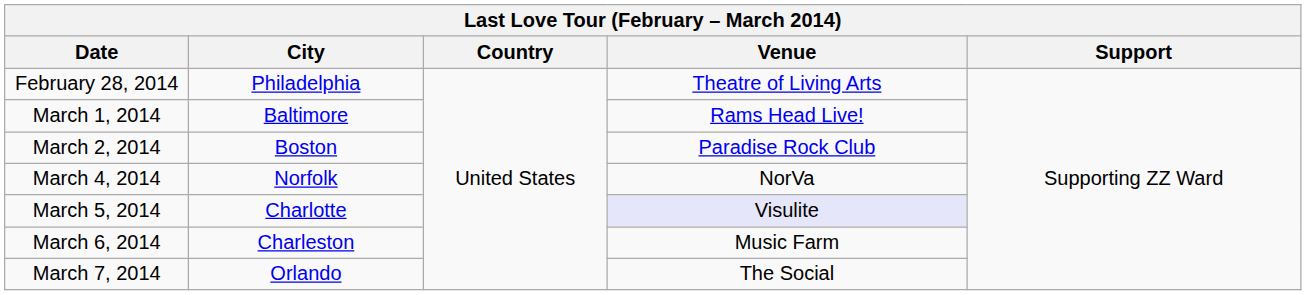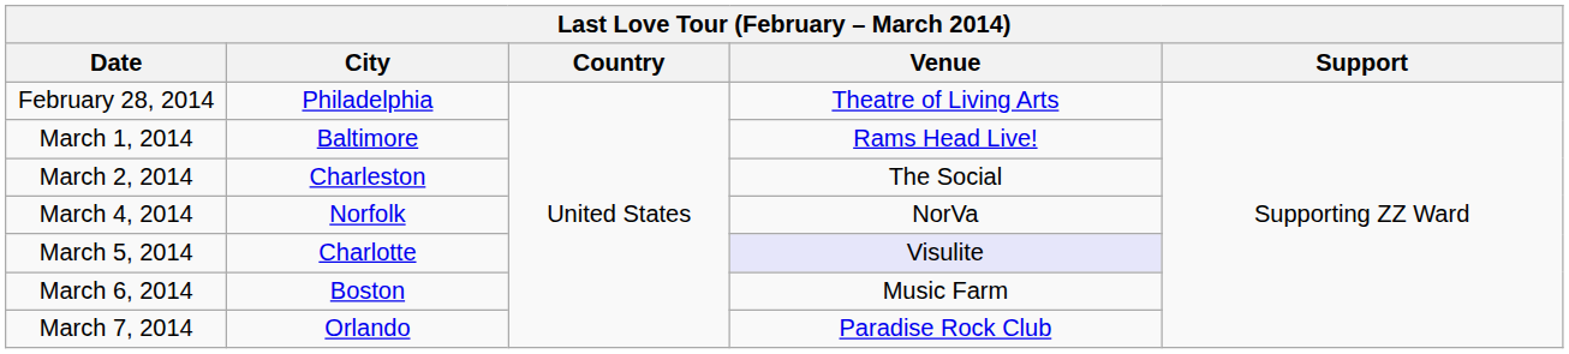 <table class="wikitable" style="text-align:center;">
 <tr>
 <th colspan="5">Last Love Tour (February – March 2014)</th>
 </tr>
 <tr>
 <th style="width:140px;">Date</th>
 <th style="width:180px;">City</th>
 <th style="width:140px;">Country</th>
 <th style="width:280px;">Venue</th>
 <th style="width:260px;">Support</th>
 </tr>
 <tr>
 <td>February 28, 2014</td>
 <td><a href='#'>Philadelphia</a></td>
 <td rowspan="7">United States</td>
 <td><a href='#'>Theatre of Living Arts</a></td>
 <td rowspan="7">Supporting ZZ Ward</td>
 </tr>
 <tr>
 <td>March 1, 2014</td>
 <td><a href='#'>Baltimore</a></td>
 <td><a href='#'>Rams Head Live!</a></td>
 </tr>
 <tr>
 <td>March 2, 2014</td>
-<td><a href='#'>Boston</a></td>
-<td><a href='#'>Paradise Rock Club</a></td>
+<td><a href='#'>Charleston</a></td>
+<td>The Social</td>
 </tr>
 <tr>
 <td>March 4, 2014</td>
 <td><a href='#'>Norfolk</a></td>
 <td>NorVa</td>
 </tr>
 <tr>
 <td>March 5, 2014</td>
 <td><a href='#'>Charlotte</a></td>
 <td style="background: lavender;">Visulite</td>
 </tr>
 <tr>
 <td>March 6, 2014</td>
-<td><a href='#'>Charleston</a></td>
+<td><a href='#'>Boston</a></td>
 <td>Music Farm</td>
 </tr>
 <tr>
 <td>March 7, 2014</td>
 <td><a href='#'>Orlando</a></td>
-<td>The Social</td>
+<td><a href='#'>Paradise Rock Club</a></td>
 </tr>
 </table>
